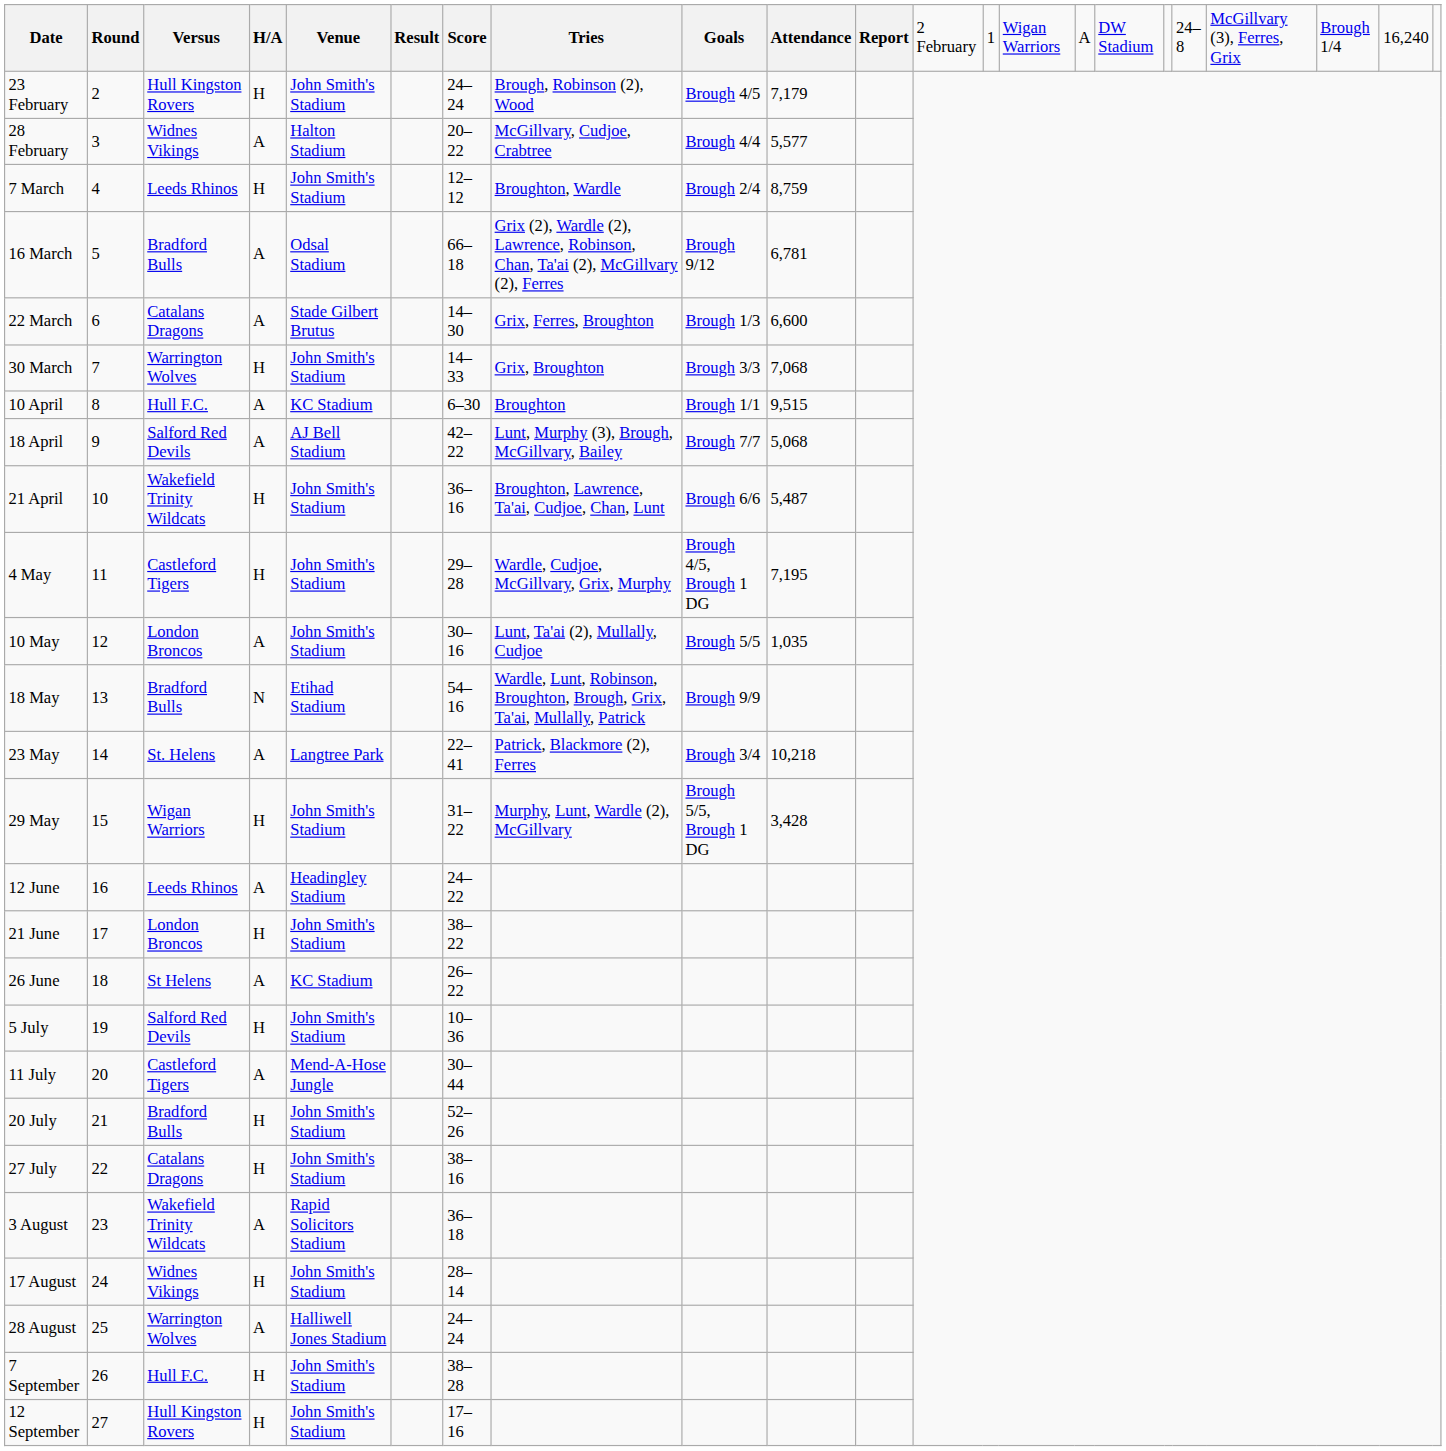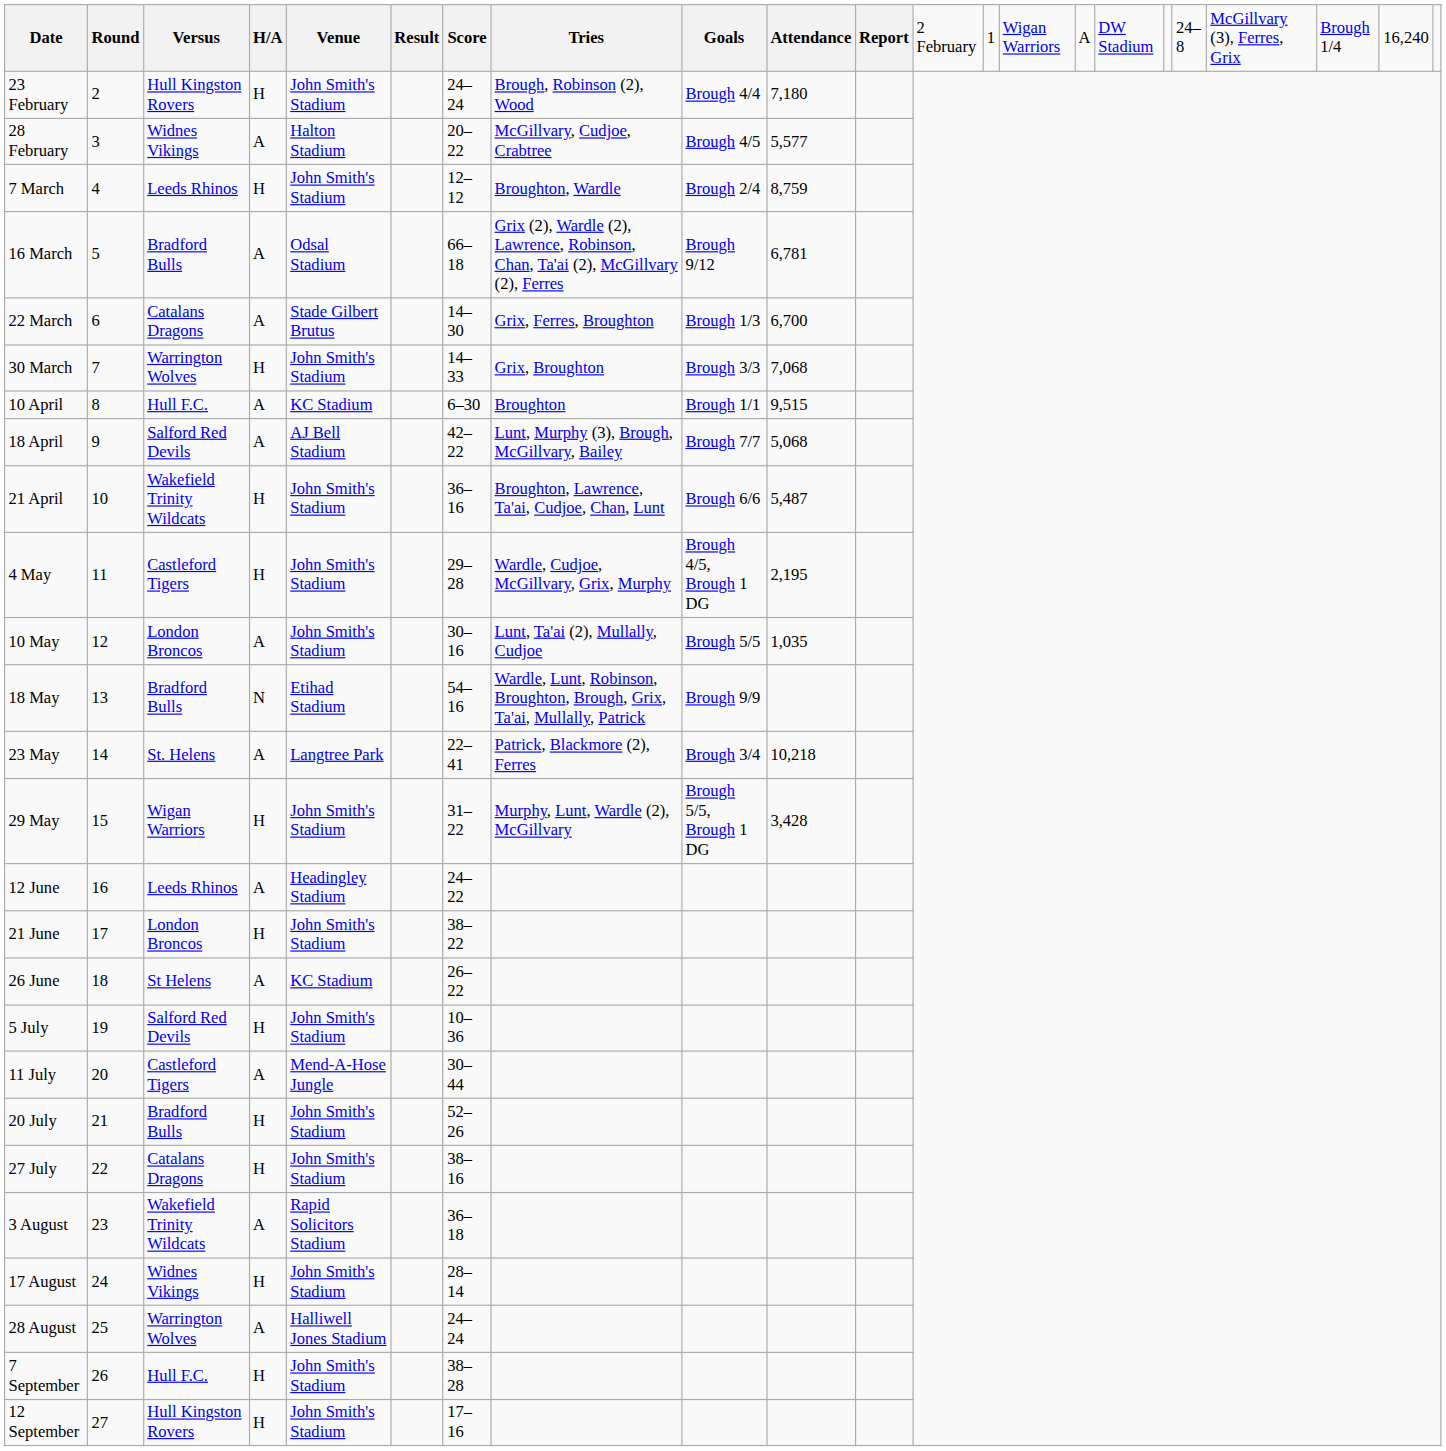 <table class="wikitable defaultleft col2center col4center col7center col10right" style="font-size:90%;">
 <tr>
 <th>Date</th>
 <th>Round</th>
 <th>Versus</th>
 <th>H/A</th>
 <th>Venue</th>
 <th>Result</th>
 <th>Score</th>
 <th>Tries</th>
 <th>Goals</th>
 <th>Attendance</th>
 <th>Report</th>
 <td>2 February</td>
 <td>1</td>
 <td> <a href='#'>Wigan Warriors</a></td>
 <td>A</td>
 <td><a href='#'>DW Stadium</a></td>
 <td></td>
 <td>24–8</td>
 <td><a href='#'>McGillvary</a> (3), <a href='#'>Ferres</a>, <a href='#'>Grix</a></td>
 <td><a href='#'>Brough</a> 1/4</td>
 <td>16,240</td>
 <td></td>
 </tr>
 <tr>
 <td>23 February</td>
 <td>2</td>
 <td> <a href='#'>Hull Kingston Rovers</a></td>
 <td>H</td>
 <td><a href='#'>John Smith's Stadium</a></td>
 <td></td>
 <td>24–24</td>
 <td><a href='#'>Brough</a>, <a href='#'>Robinson</a> (2), <a href='#'>Wood</a></td>
-<td><a href='#'>Brough</a> 4/5</td>
-<td>7,179</td>
+<td><a href='#'>Brough</a> 4/4</td>
+<td>7,180</td>
 <td></td>
 </tr>
 <tr>
 <td>28 February</td>
 <td>3</td>
 <td> <a href='#'>Widnes Vikings</a></td>
 <td>A</td>
 <td><a href='#'>Halton Stadium</a></td>
 <td></td>
 <td>20–22</td>
 <td><a href='#'>McGillvary</a>, <a href='#'>Cudjoe</a>, <a href='#'>Crabtree</a></td>
-<td><a href='#'>Brough</a> 4/4</td>
+<td><a href='#'>Brough</a> 4/5</td>
 <td>5,577</td>
 <td></td>
 </tr>
 <tr>
 <td>7 March</td>
 <td>4</td>
 <td> <a href='#'>Leeds Rhinos</a></td>
 <td>H</td>
 <td><a href='#'>John Smith's Stadium</a></td>
 <td></td>
 <td>12–12</td>
 <td><a href='#'>Broughton</a>, <a href='#'>Wardle</a></td>
 <td><a href='#'>Brough</a> 2/4</td>
 <td>8,759</td>
 <td></td>
 </tr>
 <tr>
 <td>16 March</td>
 <td>5</td>
 <td> <a href='#'>Bradford Bulls</a></td>
 <td>A</td>
 <td><a href='#'>Odsal Stadium</a></td>
 <td></td>
 <td>66–18</td>
 <td><a href='#'>Grix</a> (2), <a href='#'>Wardle</a> (2), <a href='#'>Lawrence</a>, <a href='#'>Robinson</a>, <a href='#'>Chan</a>, <a href='#'>Ta'ai</a> (2), <a href='#'>McGillvary</a> (2), <a href='#'>Ferres</a></td>
 <td><a href='#'>Brough</a> 9/12</td>
 <td>6,781</td>
 <td></td>
 </tr>
 <tr>
 <td>22 March</td>
 <td>6</td>
 <td> <a href='#'>Catalans Dragons</a></td>
 <td>A</td>
 <td><a href='#'>Stade Gilbert Brutus</a></td>
 <td></td>
 <td>14–30</td>
 <td><a href='#'>Grix</a>, <a href='#'>Ferres</a>, <a href='#'>Broughton</a></td>
 <td><a href='#'>Brough</a> 1/3</td>
-<td>6,600</td>
+<td>6,700</td>
 <td></td>
 </tr>
 <tr>
 <td>30 March</td>
 <td>7</td>
 <td> <a href='#'>Warrington Wolves</a></td>
 <td>H</td>
 <td><a href='#'>John Smith's Stadium</a></td>
 <td></td>
 <td>14–33</td>
 <td><a href='#'>Grix</a>, <a href='#'>Broughton</a></td>
 <td><a href='#'>Brough</a> 3/3</td>
 <td>7,068</td>
 <td></td>
 </tr>
 <tr>
 <td>10 April</td>
 <td>8</td>
 <td> <a href='#'>Hull F.C.</a></td>
 <td>A</td>
 <td><a href='#'>KC Stadium</a></td>
 <td></td>
 <td>6–30</td>
 <td><a href='#'>Broughton</a></td>
 <td><a href='#'>Brough</a> 1/1</td>
 <td>9,515</td>
 <td></td>
 </tr>
 <tr>
 <td>18 April</td>
 <td>9</td>
 <td> <a href='#'>Salford Red Devils</a></td>
 <td>A</td>
 <td><a href='#'>AJ Bell Stadium</a></td>
 <td></td>
 <td>42–22</td>
 <td><a href='#'>Lunt</a>, <a href='#'>Murphy</a> (3), <a href='#'>Brough</a>, <a href='#'>McGillvary</a>, <a href='#'>Bailey</a></td>
 <td><a href='#'>Brough</a> 7/7</td>
 <td>5,068</td>
 <td></td>
 </tr>
 <tr>
 <td>21 April</td>
 <td>10</td>
 <td> <a href='#'>Wakefield Trinity Wildcats</a></td>
 <td>H</td>
 <td><a href='#'>John Smith's Stadium</a></td>
 <td></td>
 <td>36–16</td>
 <td><a href='#'>Broughton</a>, <a href='#'>Lawrence</a>, <a href='#'>Ta'ai</a>, <a href='#'>Cudjoe</a>, <a href='#'>Chan</a>, <a href='#'>Lunt</a></td>
 <td><a href='#'>Brough</a> 6/6</td>
 <td>5,487</td>
 <td></td>
 </tr>
 <tr>
 <td>4 May</td>
 <td>11</td>
 <td> <a href='#'>Castleford Tigers</a></td>
 <td>H</td>
 <td><a href='#'>John Smith's Stadium</a></td>
 <td></td>
 <td>29–28</td>
 <td><a href='#'>Wardle</a>, <a href='#'>Cudjoe</a>, <a href='#'>McGillvary</a>, <a href='#'>Grix</a>, <a href='#'>Murphy</a></td>
 <td><a href='#'>Brough</a> 4/5, <a href='#'>Brough</a> 1 DG</td>
-<td>7,195</td>
+<td>2,195</td>
 <td></td>
 </tr>
 <tr>
 <td>10 May</td>
 <td>12</td>
 <td> <a href='#'>London Broncos</a></td>
 <td>A</td>
 <td><a href='#'>John Smith's Stadium</a></td>
 <td></td>
 <td>30–16</td>
 <td><a href='#'>Lunt</a>, <a href='#'>Ta'ai</a> (2), <a href='#'>Mullally</a>, <a href='#'>Cudjoe</a></td>
 <td><a href='#'>Brough</a> 5/5</td>
 <td>1,035</td>
 <td></td>
 </tr>
 <tr>
 <td>18 May</td>
 <td>13</td>
 <td> <a href='#'>Bradford Bulls</a></td>
 <td>N</td>
 <td><a href='#'>Etihad Stadium</a></td>
 <td></td>
 <td>54–16</td>
 <td><a href='#'>Wardle</a>, <a href='#'>Lunt</a>, <a href='#'>Robinson</a>, <a href='#'>Broughton</a>, <a href='#'>Brough</a>, <a href='#'>Grix</a>, <a href='#'>Ta'ai</a>, <a href='#'>Mullally</a>, <a href='#'>Patrick</a></td>
 <td><a href='#'>Brough</a> 9/9</td>
 <td></td>
 <td></td>
 </tr>
 <tr>
 <td>23 May</td>
 <td>14</td>
 <td> <a href='#'>St. Helens</a></td>
 <td>A</td>
 <td><a href='#'>Langtree Park</a></td>
 <td></td>
 <td>22–41</td>
 <td><a href='#'>Patrick</a>, <a href='#'>Blackmore</a> (2), <a href='#'>Ferres</a></td>
 <td><a href='#'>Brough</a> 3/4</td>
 <td>10,218</td>
 <td></td>
 </tr>
 <tr>
 <td>29 May</td>
 <td>15</td>
 <td> <a href='#'>Wigan Warriors</a></td>
 <td>H</td>
 <td><a href='#'>John Smith's Stadium</a></td>
 <td></td>
 <td>31–22</td>
 <td><a href='#'>Murphy</a>, <a href='#'>Lunt</a>, <a href='#'>Wardle</a> (2), <a href='#'>McGillvary</a></td>
 <td><a href='#'>Brough</a> 5/5, <a href='#'>Brough</a> 1 DG</td>
 <td>3,428</td>
 <td></td>
 </tr>
 <tr>
 <td>12 June</td>
 <td>16</td>
 <td> <a href='#'>Leeds Rhinos</a></td>
 <td>A</td>
 <td><a href='#'>Headingley Stadium</a></td>
 <td></td>
 <td>24–22</td>
 <td></td>
 <td></td>
 <td></td>
 <td></td>
 </tr>
 <tr>
 <td>21 June</td>
 <td>17</td>
 <td> <a href='#'>London Broncos</a></td>
 <td>H</td>
 <td><a href='#'>John Smith's Stadium</a></td>
 <td></td>
 <td>38–22</td>
 <td></td>
 <td></td>
 <td></td>
 <td></td>
 </tr>
 <tr>
 <td>26 June</td>
 <td>18</td>
 <td> <a href='#'>St Helens</a></td>
 <td>A</td>
 <td><a href='#'>KC Stadium</a></td>
 <td></td>
 <td>26–22</td>
 <td></td>
 <td></td>
 <td></td>
 <td></td>
 </tr>
 <tr>
 <td>5 July</td>
 <td>19</td>
 <td> <a href='#'>Salford Red Devils</a></td>
 <td>H</td>
 <td><a href='#'>John Smith's Stadium</a></td>
 <td></td>
 <td>10–36</td>
 <td></td>
 <td></td>
 <td></td>
 <td></td>
 </tr>
 <tr>
 <td>11 July</td>
 <td>20</td>
 <td> <a href='#'>Castleford Tigers</a></td>
 <td>A</td>
 <td><a href='#'>Mend-A-Hose Jungle</a></td>
 <td></td>
 <td>30–44</td>
 <td></td>
 <td></td>
 <td></td>
 <td></td>
 </tr>
 <tr>
 <td>20 July</td>
 <td>21</td>
 <td> <a href='#'>Bradford Bulls</a></td>
 <td>H</td>
 <td><a href='#'>John Smith's Stadium</a></td>
 <td></td>
 <td>52–26</td>
 <td></td>
 <td></td>
 <td></td>
 <td></td>
 </tr>
 <tr>
 <td>27 July</td>
 <td>22</td>
 <td> <a href='#'>Catalans Dragons</a></td>
 <td>H</td>
 <td><a href='#'>John Smith's Stadium</a></td>
 <td></td>
 <td>38–16</td>
 <td></td>
 <td></td>
 <td></td>
 <td></td>
 </tr>
 <tr>
 <td>3 August</td>
 <td>23</td>
 <td> <a href='#'>Wakefield Trinity Wildcats</a></td>
 <td>A</td>
 <td><a href='#'>Rapid Solicitors Stadium</a></td>
 <td></td>
 <td>36–18</td>
 <td></td>
 <td></td>
 <td></td>
 <td></td>
 </tr>
 <tr>
 <td>17 August</td>
 <td>24</td>
 <td> <a href='#'>Widnes Vikings</a></td>
 <td>H</td>
 <td><a href='#'>John Smith's Stadium</a></td>
 <td></td>
 <td>28–14</td>
 <td></td>
 <td></td>
 <td></td>
 <td></td>
 </tr>
 <tr>
 <td>28 August</td>
 <td>25</td>
 <td> <a href='#'>Warrington Wolves</a></td>
 <td>A</td>
 <td><a href='#'>Halliwell Jones Stadium</a></td>
 <td></td>
 <td>24–24</td>
 <td></td>
 <td></td>
 <td></td>
 <td></td>
 </tr>
 <tr>
 <td>7 September</td>
 <td>26</td>
 <td> <a href='#'>Hull F.C.</a></td>
 <td>H</td>
 <td><a href='#'>John Smith's Stadium</a></td>
 <td></td>
 <td>38–28</td>
 <td></td>
 <td></td>
 <td></td>
 <td></td>
 </tr>
 <tr>
 <td>12 September</td>
 <td>27</td>
 <td> <a href='#'>Hull Kingston Rovers</a></td>
 <td>H</td>
 <td><a href='#'>John Smith's Stadium</a></td>
 <td></td>
 <td>17–16</td>
 <td></td>
 <td></td>
 <td></td>
 <td></td>
 </tr>
 </table>
